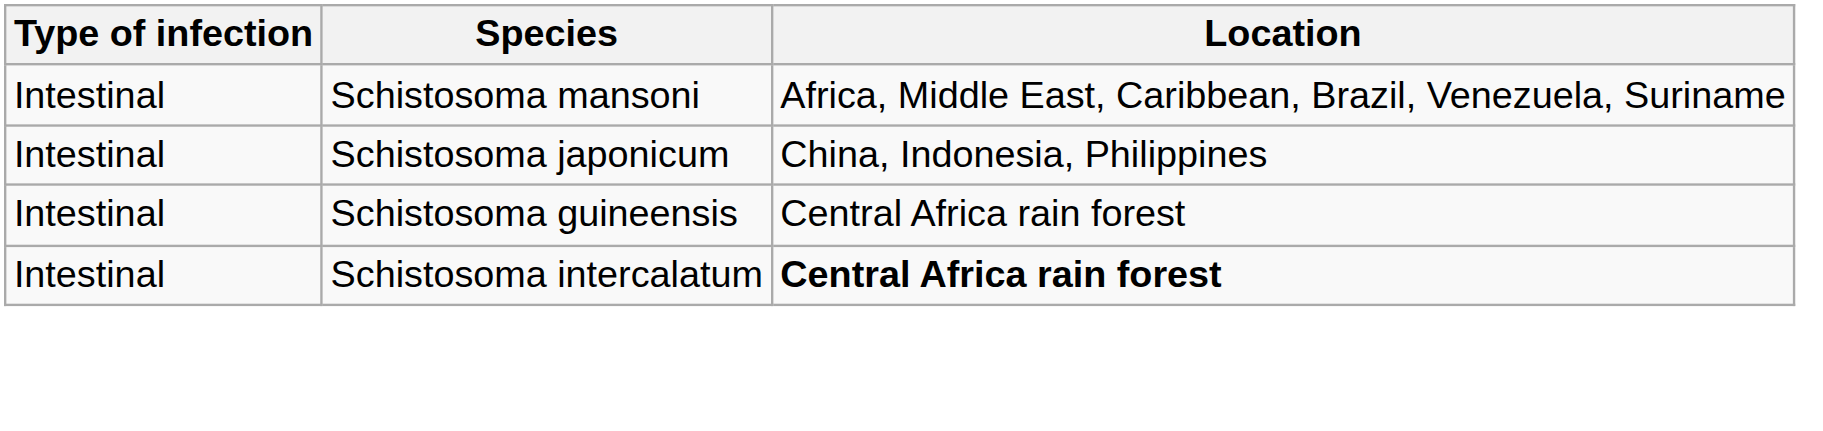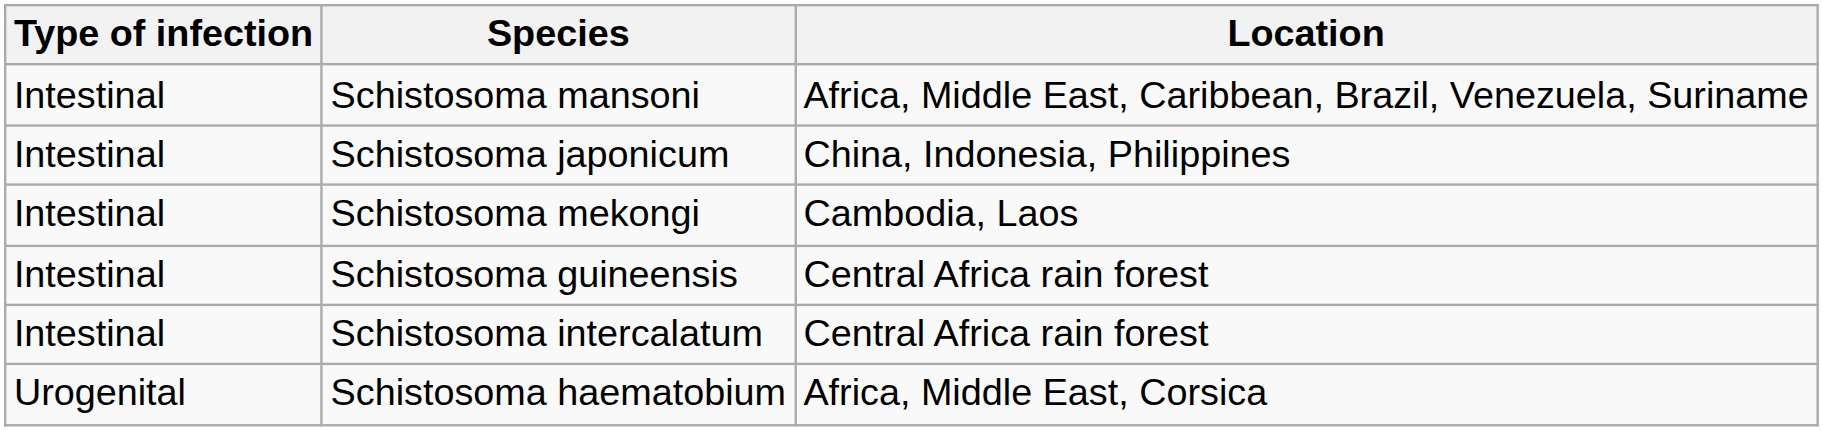 <table class="wikitable">
 <tr>
 <th>Type of infection</th>
 <th>Species</th>
 <th>Location</th>
 </tr>
 <tr>
 <td>Intestinal</td>
 <td>Schistosoma mansoni</td>
 <td>Africa, Middle East, Caribbean, Brazil, Venezuela, Suriname</td>
 </tr>
 <tr>
 <td>Intestinal</td>
 <td>Schistosoma japonicum</td>
 <td>China, Indonesia, Philippines</td>
 </tr>
 <tr>
 <td>Intestinal</td>
+<td>Schistosoma mekongi</td>
+<td>Cambodia, Laos</td>
+</tr>
+<tr>
+<td>Intestinal</td>
 <td>Schistosoma guineensis</td>
 <td>Central Africa rain forest</td>
 </tr>
 <tr>
 <td>Intestinal</td>
 <td>Schistosoma intercalatum</td>
-<td><strong>Central Africa rain forest</strong></td>
+<td>Central Africa rain forest</td>
+</tr>
+<tr>
+<td>Urogenital</td>
+<td>Schistosoma haematobium</td>
+<td>Africa, Middle East, Corsica</td>
 </tr>
 </table>
